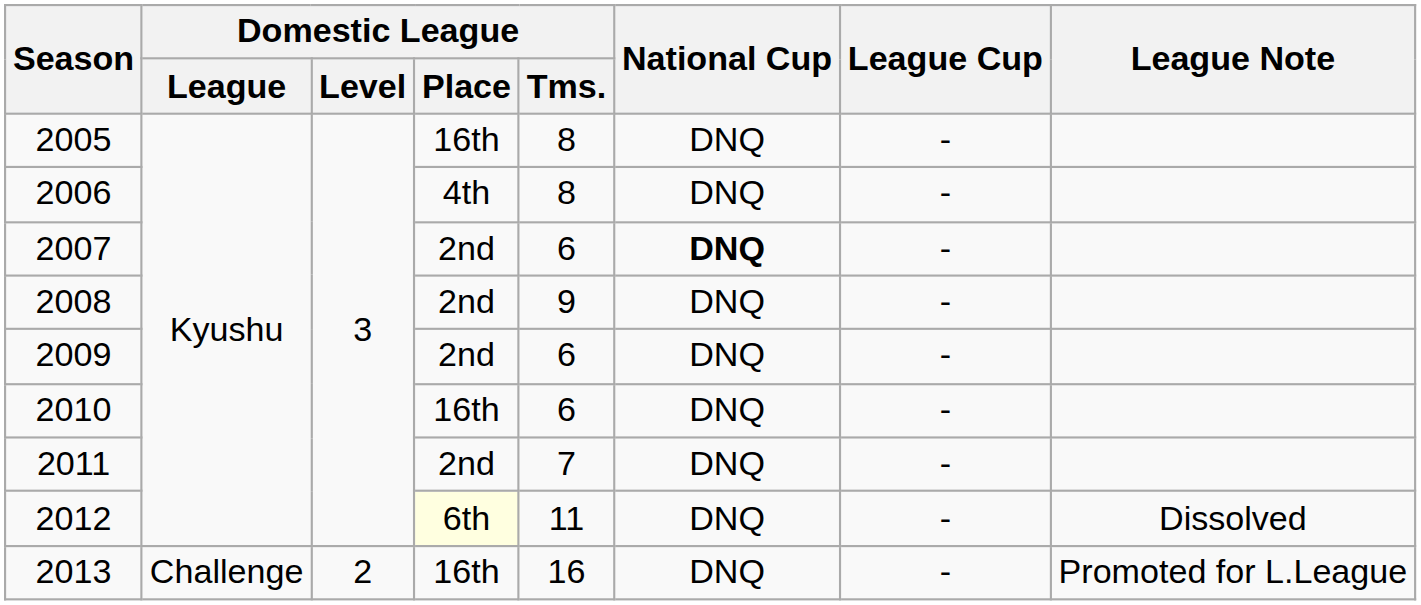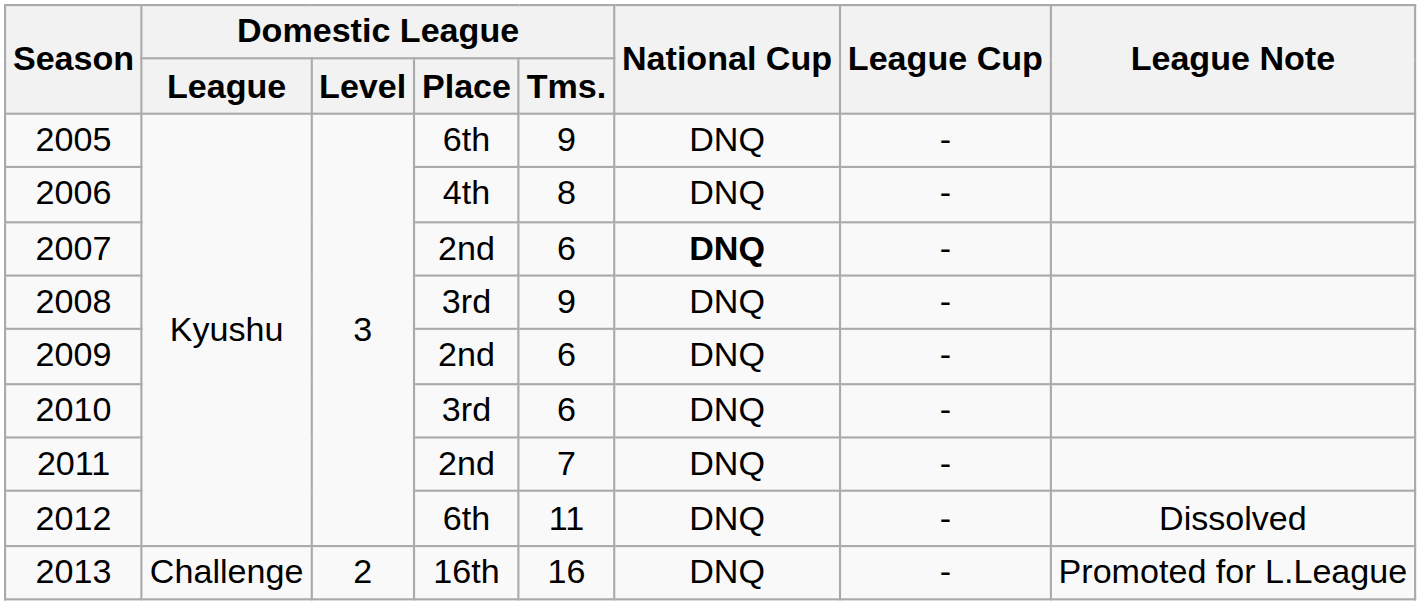 <table class="wikitable" style="text-align:center;">
 <tr style="background:#f0f6fa;">
 <th rowspan="2"><strong>Season</strong></th>
 <th colspan="4"><strong>Domestic League</strong></th>
 <th rowspan="2"><strong>National Cup</strong></th>
 <th rowspan="2"><strong>League Cup</strong></th>
 <th rowspan="2"><strong>League Note</strong></th>
 </tr>
 <tr>
 <th>League</th>
 <th>Level</th>
 <th>Place</th>
 <th>Tms.</th>
 </tr>
 <tr>
 <td>2005</td>
 <td rowspan="8">Kyushu</td>
 <td rowspan="8">3</td>
-<td>16th</td>
-<td>8</td>
+<td>6th</td>
+<td>9</td>
 <td>DNQ</td>
 <td>-</td>
 <td></td>
 </tr>
 <tr>
 <td>2006</td>
 <td>4th</td>
 <td>8</td>
 <td>DNQ</td>
 <td>-</td>
 <td></td>
 </tr>
 <tr>
 <td>2007</td>
 <td>2nd</td>
 <td>6</td>
 <td><strong>DNQ</strong></td>
 <td>-</td>
 <td></td>
 </tr>
 <tr>
 <td>2008</td>
-<td>2nd</td>
+<td>3rd</td>
 <td>9</td>
 <td>DNQ</td>
 <td>-</td>
 <td></td>
 </tr>
 <tr>
 <td>2009</td>
 <td>2nd</td>
 <td>6</td>
 <td>DNQ</td>
 <td>-</td>
 <td></td>
 </tr>
 <tr>
 <td>2010</td>
-<td>16th</td>
+<td>3rd</td>
 <td>6</td>
 <td>DNQ</td>
 <td>-</td>
 <td></td>
 </tr>
 <tr>
 <td>2011</td>
 <td>2nd</td>
 <td>7</td>
 <td>DNQ</td>
 <td>-</td>
 <td></td>
 </tr>
 <tr>
 <td>2012</td>
-<td style="background: lightyellow;">6th</td>
+<td>6th</td>
 <td>11</td>
 <td>DNQ</td>
 <td>-</td>
 <td>Dissolved</td>
 </tr>
 <tr>
 <td>2013</td>
 <td>Challenge</td>
 <td>2</td>
 <td>16th</td>
 <td>16</td>
 <td>DNQ</td>
 <td>-</td>
 <td>Promoted for L.League</td>
 </tr>
 </table>
